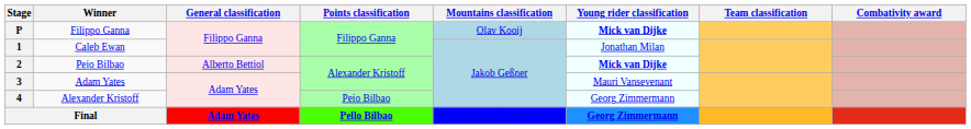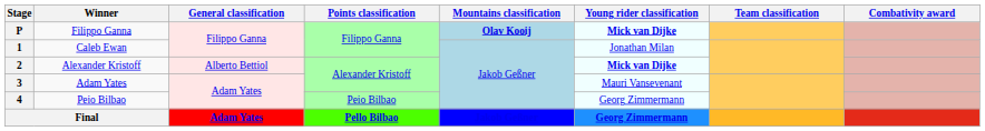 <table class="wikitable" style="text-align: center; font-size:smaller;">
 <tr style="background:#efefef;">
 <th scope="col" style="width:2%;">Stage</th>
 <th scope="col" style="width:14%;">Winner</th>
 <th scope="col" style="width:14%;"><a href='#'>General classification</a><br></th>
 <th scope="col" style="width:14%;"><a href='#'>Points classification</a><br></th>
 <th scope="col" style="width:14%;"><a href='#'>Mountains classification</a><br></th>
 <th scope="col" style="width:14%;"><a href='#'>Young rider classification</a><br></th>
 <th scope="col" style="width:14%;"><a href='#'>Team classification</a><br></th>
 <th scope="col" style="width:14%;"><a href='#'>Combativity award</a><br></th>
 </tr>
 <tr>
 <th>P</th>
 <td><a href='#'>Filippo Ganna</a></td>
 <td style="background:#FFE6E6;" rowspan=2><a href='#'>Filippo Ganna</a></td>
 <td style="background:#A9FFA9;" rowspan=2><a href='#'>Filippo Ganna</a></td>
-<td style="background:lightblue;"><a href='#'>Olav Kooij</a></td>
+<td style="background:lightblue;"><strong><a href='#'>Olav Kooij</a></strong></td>
 <td style="background:azure;"><strong><a href='#'>Mick van Dijke</a></strong></td>
 <td style="background:#FFCD5F;"></td>
 <td style="background:#E4B3AB;"></td>
 </tr>
 <tr>
 <th>1</th>
 <td><a href='#'>Caleb Ewan</a></td>
 <td style="background:lightblue;" rowspan="4"><a href='#'>Jakob Geßner</a></td>
 <td style="background:azure;"><a href='#'>Jonathan Milan</a></td>
 <td style="background:#FFCD5F;" rowspan="2"></td>
 <td style="background:#E4B3AB;"></td>
 </tr>
 <tr>
 <th>2</th>
-<td><a href='#'>Peio Bilbao</a></td>
+<td><a href='#'>Alexander Kristoff</a></td>
 <td style="background:#FFE6E6;"><a href='#'>Alberto Bettiol</a></td>
 <td style="background:#A9FFA9;" rowspan=2><a href='#'>Alexander Kristoff</a></td>
 <td style="background:azure;"><strong><a href='#'>Mick van Dijke</a></strong></td>
 <td style="background:#E4B3AB;"></td>
 </tr>
 <tr>
 <th>3</th>
 <td><a href='#'>Adam Yates</a></td>
 <td style="background:#FFE6E6;" rowspan="2"><a href='#'>Adam Yates</a></td>
 <td style="background:azure;"><a href='#'>Mauri Vansevenant</a></td>
 <td style="background:#FFCD5F;" rowspan="2"></td>
 <td style="background:#E4B3AB;"></td>
 </tr>
 <tr>
 <th>4</th>
-<td><a href='#'>Alexander Kristoff</a></td>
+<td><a href='#'>Peio Bilbao</a></td>
 <td style="background:#A9FFA9;"><a href='#'>Peio Bilbao</a></td>
 <td style="background:azure;"><a href='#'>Georg Zimmermann</a></td>
 <td style="background:#E4B3AB;"></td>
 </tr>
 <tr>
 <th colspan="2">Final</th>
 <th style="background:#f00;"><a href='#'>Adam Yates</a></th>
 <th style="background:#4CFF00;"><a href='#'>Pello Bilbao</a></th>
 <th style="background:blue;"><a href='#'>Jakob Geßner</a></th>
 <th style="background:dodgerblue;"><a href='#'>Georg Zimmermann</a></th>
 <th style="background:#FFB927;"></th>
 <th style="background:#E42A19;"></th>
 </tr>
 </table>
